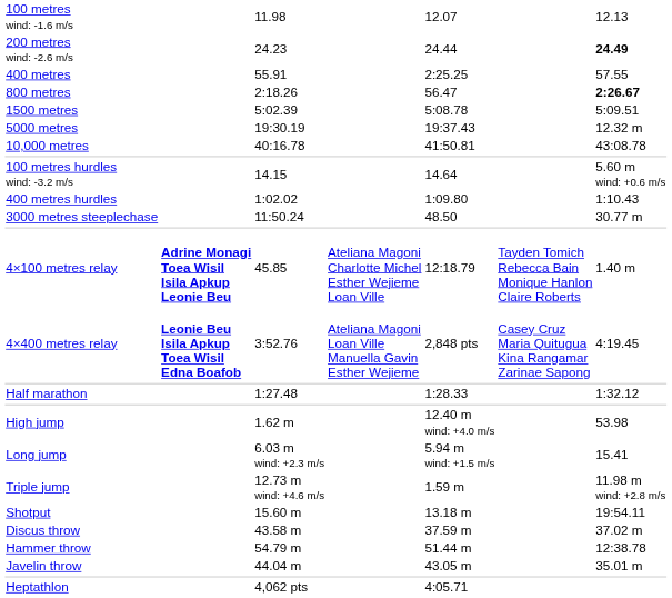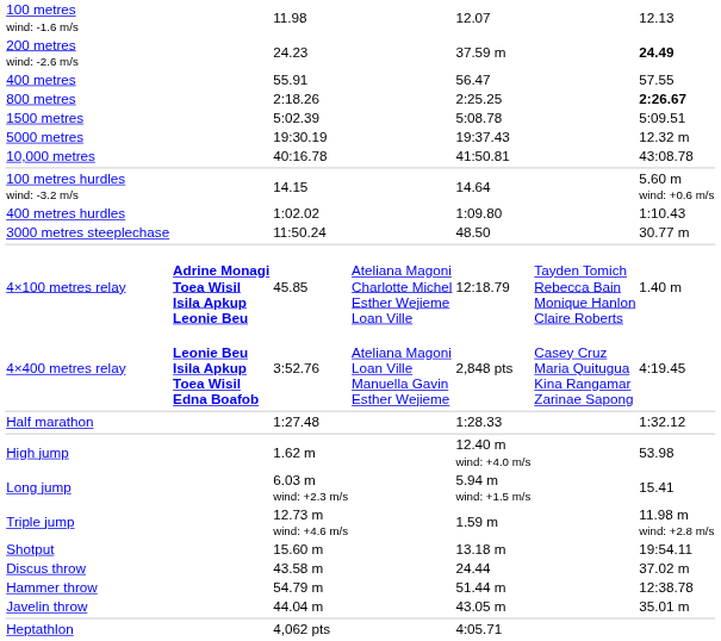 <table>
 <tr>
 <td><a href='#'>100 metres</a><br><small>wind: -1.6 m/s</small></td>
 <td align=left></td>
 <td>11.98</td>
 <td align=left></td>
 <td>12.07</td>
 <td align=left></td>
 <td>12.13</td>
 </tr>
 <tr>
 <td><a href='#'>200 metres</a><br><small>wind: -2.6 m/s</small></td>
 <td align=left></td>
 <td>24.23</td>
 <td align=left></td>
-<td>24.44</td>
+<td>37.59 m</td>
 <td align=left></td>
 <td><strong>24.49</strong></td>
 </tr>
 <tr>
 <td><a href='#'>400 metres</a></td>
 <td align=left></td>
 <td>55.91</td>
 <td align=left></td>
-<td>2:25.25</td>
+<td>56.47</td>
 <td align=left></td>
 <td>57.55</td>
 </tr>
 <tr>
 <td><a href='#'>800 metres</a></td>
 <td align=left></td>
 <td>2:18.26</td>
 <td align=left></td>
-<td>56.47</td>
+<td>2:25.25</td>
 <td align=left></td>
 <td><strong>2:26.67</strong></td>
 </tr>
 <tr>
 <td><a href='#'>1500 metres</a></td>
 <td align=left></td>
 <td>5:02.39</td>
 <td align=left></td>
 <td>5:08.78</td>
 <td align=left></td>
 <td>5:09.51</td>
 </tr>
 <tr>
 <td><a href='#'>5000 metres</a></td>
 <td align=left></td>
 <td>19:30.19</td>
 <td align=left></td>
 <td>19:37.43</td>
 <td align=left></td>
 <td>12.32 m</td>
 </tr>
 <tr>
 <td><a href='#'>10,000 metres</a></td>
 <td align=left></td>
 <td>40:16.78</td>
 <td align=left></td>
 <td>41:50.81</td>
 <td align=left></td>
 <td>43:08.78</td>
 </tr>
 <tr bgcolor=#DDDDDD>
 <td colspan=8></td>
 </tr>
 <tr>
 <td><a href='#'>100 metres hurdles</a><br><small>wind: -3.2 m/s</small></td>
 <td align=left></td>
 <td>14.15</td>
 <td align=left></td>
 <td>14.64</td>
 <td align=left></td>
 <td>5.60 m<br><small>wind: +0.6 m/s</small></td>
 </tr>
 <tr>
 <td><a href='#'>400 metres hurdles</a></td>
 <td align=left></td>
 <td>1:02.02</td>
 <td align=left></td>
 <td>1:09.80</td>
 <td align=left></td>
 <td>1:10.43</td>
 </tr>
 <tr>
 <td><a href='#'>3000 metres steeplechase</a></td>
 <td align=left></td>
 <td>11:50.24</td>
 <td align=left></td>
 <td>48.50</td>
 <td align=left></td>
 <td>30.77 m</td>
 </tr>
 <tr bgcolor=#DDDDDD>
 <td colspan=8></td>
 </tr>
 <tr>
 <td><a href='#'>4×100 metres relay</a></td>
 <td align=left><strong><br><a href='#'>Adrine Monagi</a><br><a href='#'>Toea Wisil</a><br><a href='#'>Isila Apkup</a><br><a href='#'>Leonie Beu</a></strong></td>
 <td>45.85</td>
 <td align=left><br><a href='#'>Ateliana Magoni</a><br><a href='#'>Charlotte Michel</a><br><a href='#'>Esther Wejieme</a><br><a href='#'>Loan Ville</a></td>
 <td>12:18.79</td>
 <td align=left><br><a href='#'>Tayden Tomich</a><br><a href='#'>Rebecca Bain</a><br><a href='#'>Monique Hanlon</a><br><a href='#'>Claire Roberts</a></td>
 <td>1.40 m</td>
 </tr>
 <tr>
 <td><a href='#'>4×400 metres relay</a></td>
 <td align=left><strong><br><a href='#'>Leonie Beu</a><br><a href='#'>Isila Apkup</a><br><a href='#'>Toea Wisil</a><br><a href='#'>Edna Boafob</a></strong></td>
 <td>3:52.76</td>
 <td align=left><br><a href='#'>Ateliana Magoni</a><br><a href='#'>Loan Ville</a><br><a href='#'>Manuella Gavin</a><br><a href='#'>Esther Wejieme</a></td>
 <td>2,848 pts</td>
 <td align=left><br><a href='#'>Casey Cruz</a><br><a href='#'>Maria Quitugua</a><br><a href='#'>Kina Rangamar</a><br><a href='#'>Zarinae Sapong</a></td>
 <td>4:19.45</td>
 </tr>
 <tr bgcolor=#DDDDDD>
 <td colspan=8></td>
 </tr>
 <tr>
 <td><a href='#'>Half marathon</a></td>
 <td align=left></td>
 <td>1:27.48</td>
 <td align=left></td>
 <td>1:28.33</td>
 <td align=left></td>
 <td>1:32.12</td>
 </tr>
 <tr bgcolor=#DDDDDD>
 <td colspan=8></td>
 </tr>
 <tr>
 <td><a href='#'>High jump</a></td>
 <td align=left></td>
 <td>1.62 m</td>
 <td align=left></td>
 <td>12.40 m<br><small>wind: +4.0 m/s</small></td>
 <td align=left></td>
 <td>53.98</td>
 </tr>
 <tr>
 <td><a href='#'>Long jump</a></td>
 <td align=left></td>
 <td>6.03 m<br><small>wind: +2.3 m/s</small></td>
 <td align=left></td>
 <td>5.94 m<br><small>wind: +1.5 m/s</small></td>
 <td align=left></td>
 <td>15.41</td>
 </tr>
 <tr>
 <td><a href='#'>Triple jump</a></td>
 <td align=left></td>
 <td>12.73 m<br><small>wind: +4.6 m/s</small></td>
 <td align=left></td>
 <td>1.59 m</td>
 <td align=left></td>
 <td>11.98 m<br><small>wind: +2.8 m/s</small></td>
 </tr>
 <tr>
 <td><a href='#'>Shotput</a></td>
 <td align=left></td>
 <td>15.60 m</td>
 <td align=left></td>
 <td>13.18 m</td>
 <td align=left></td>
 <td>19:54.11</td>
 </tr>
 <tr>
 <td><a href='#'>Discus throw</a></td>
 <td align=left></td>
 <td>43.58 m</td>
 <td align=left></td>
-<td>37.59 m</td>
+<td>24.44</td>
 <td align=left></td>
 <td>37.02 m</td>
 </tr>
 <tr>
 <td><a href='#'>Hammer throw</a></td>
 <td align=left></td>
 <td>54.79 m</td>
 <td align=left></td>
 <td>51.44 m</td>
 <td align=left></td>
 <td>12:38.78</td>
 </tr>
 <tr>
 <td><a href='#'>Javelin throw</a></td>
 <td align=left></td>
 <td>44.04 m</td>
 <td align=left></td>
 <td>43.05 m</td>
 <td align=left></td>
 <td>35.01 m</td>
 </tr>
 <tr bgcolor=#DDDDDD>
 <td colspan=8></td>
 </tr>
 <tr>
 <td><a href='#'>Heptathlon</a></td>
 <td align=left></td>
 <td>4,062 pts</td>
 <td align=left></td>
 <td>4:05.71</td>
 <td align=left></td>
 <td></td>
 </tr>
 </table>
